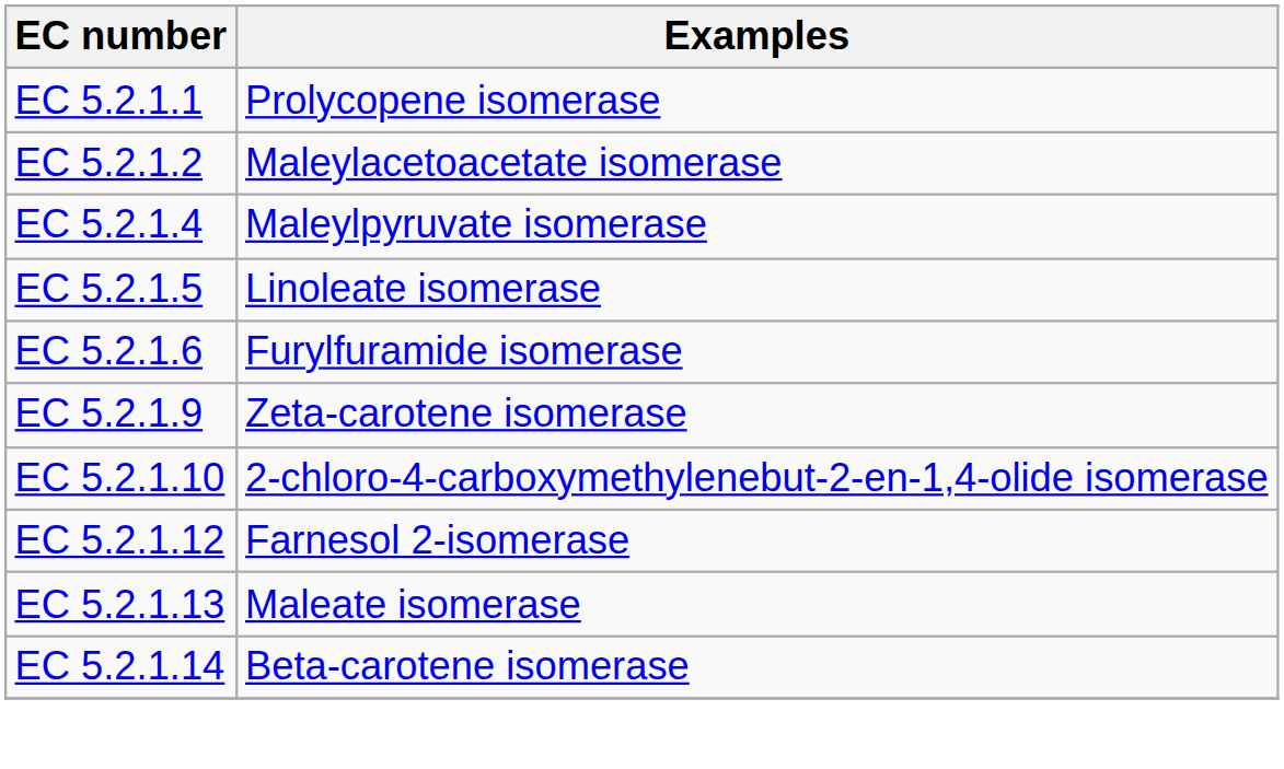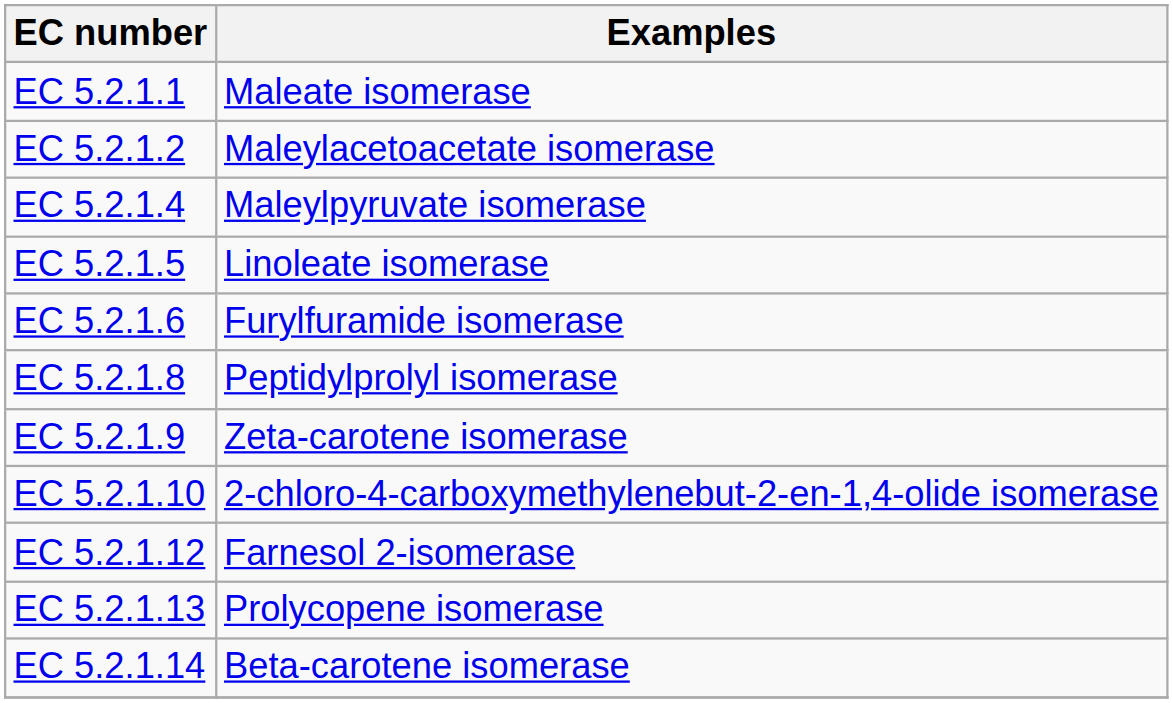 <table class="wikitable">
 <tr>
 <th>EC number</th>
 <th>Examples</th>
 </tr>
 <tr>
 <td align=><a href='#'>EC 5.2.1.1</a></td>
-<td><a href='#'>Prolycopene isomerase</a></td>
+<td><a href='#'>Maleate isomerase</a></td>
 </tr>
 <tr>
 <td align=><a href='#'>EC 5.2.1.2</a></td>
 <td><a href='#'>Maleylacetoacetate isomerase</a></td>
 </tr>
 <tr>
 <td align=><a href='#'>EC 5.2.1.4</a></td>
 <td><a href='#'>Maleylpyruvate isomerase</a></td>
 </tr>
 <tr>
 <td align=><a href='#'>EC 5.2.1.5</a></td>
 <td><a href='#'>Linoleate isomerase</a></td>
 </tr>
 <tr>
 <td align=><a href='#'>EC 5.2.1.6</a></td>
 <td><a href='#'>Furylfuramide isomerase</a></td>
 </tr>
 <tr>
+<td align=><a href='#'>EC 5.2.1.8</a></td>
+<td><a href='#'>Peptidylprolyl isomerase</a></td>
+</tr>
+<tr>
 <td align=><a href='#'>EC 5.2.1.9</a></td>
 <td><a href='#'>Zeta-carotene isomerase</a></td>
 </tr>
 <tr>
 <td align=><a href='#'>EC 5.2.1.10</a></td>
 <td><a href='#'>2-chloro-4-carboxymethylenebut-2-en-1,4-olide isomerase</a></td>
 </tr>
 <tr>
 <td align=><a href='#'>EC 5.2.1.12</a></td>
 <td><a href='#'>Farnesol 2-isomerase</a></td>
 </tr>
 <tr>
 <td align=><a href='#'>EC 5.2.1.13</a></td>
-<td><a href='#'>Maleate isomerase</a></td>
+<td><a href='#'>Prolycopene isomerase</a></td>
 </tr>
 <tr>
 <td align=><a href='#'>EC 5.2.1.14</a></td>
 <td><a href='#'>Beta-carotene isomerase</a></td>
 </tr>
 <tr>
 </tr>
 </table>
